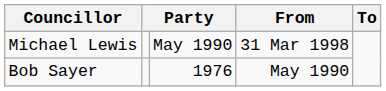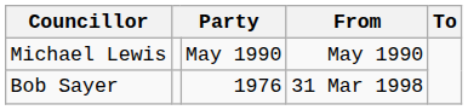 <table class=wikitable>
 <tr>
 <th>Councillor</th>
 <th colspan=2>Party</th>
 <th>From</th>
 <th>To</th>
 </tr>
 <tr>
 <td>Michael Lewis</td>
 <td></td>
 <td align=right>May 1990</td>
-<td align=right>31 Mar 1998</td>
+<td align=right>May 1990</td>
 </tr>
 <tr>
 <td>Bob Sayer</td>
 <td></td>
 <td align=right>1976</td>
-<td align=right>May 1990</td>
+<td align=right>31 Mar 1998</td>
 </tr>
 </table>
